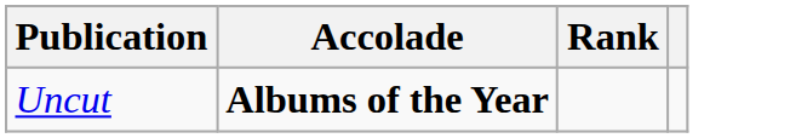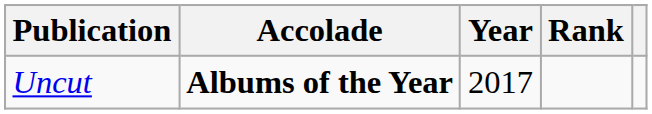 <table class="wikitable">
 <tr>
 <th>Publication</th>
 <th>Accolade</th>
+<th>Year</th>
 <th>Rank</th>
 <th class="unsortable"></th>
 </tr>
 <tr>
 <td><em><a href='#'>Uncut</a></em></td>
 <td><strong>Albums of the Year</strong></td>
+<td>2017</td>
 <td></td>
 <td></td>
 </tr>
 </table>
